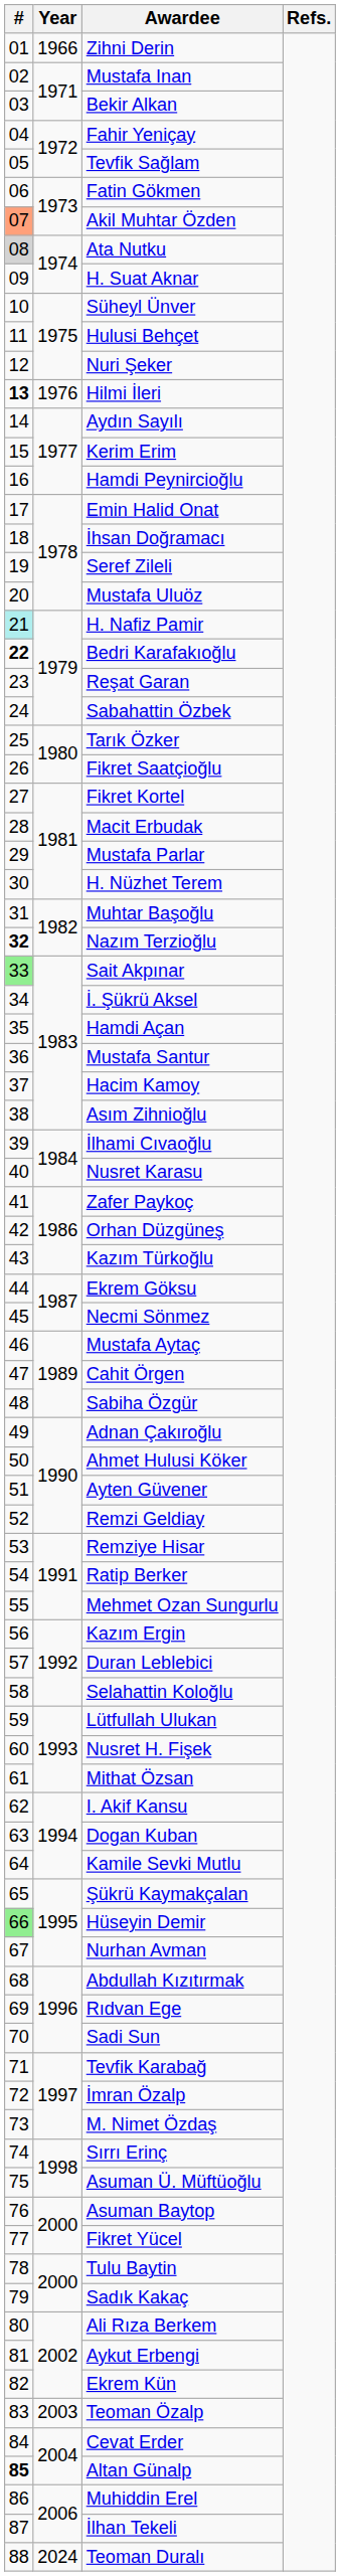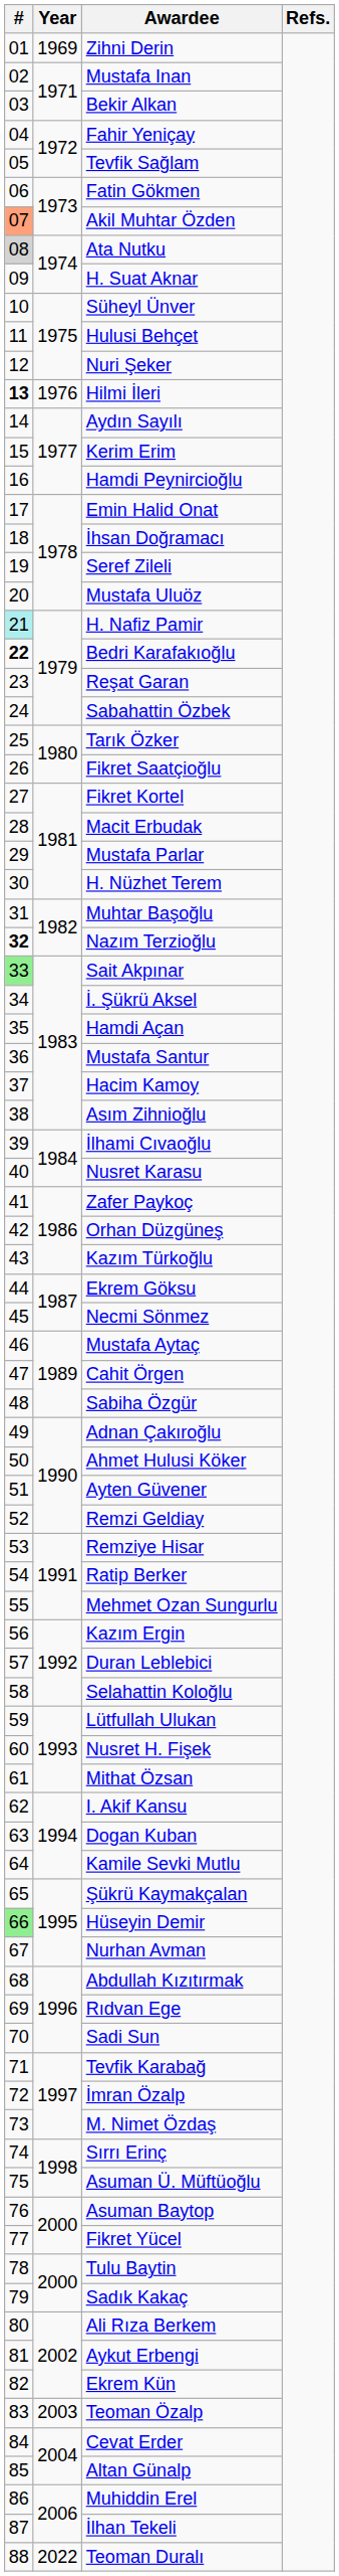 <table class="wikitable sortable plainrowheaders">
 <tr>
 <th scope="col">#</th>
 <th scope="col">Year</th>
 <th scope="col">Awardee</th>
 <th scope="col">Refs.</th>
 </tr>
 <tr>
 <td>01</td>
-<td>1966</td>
+<td>1969</td>
 <td><a href='#'>Zihni Derin</a></td>
 <td rowspan="88"></td>
 </tr>
 <tr>
 <td>02</td>
 <td rowspan="2">1971</td>
 <td><a href='#'>Mustafa Inan</a></td>
 </tr>
 <tr>
 <td>03</td>
 <td><a href='#'>Bekir Alkan</a></td>
 </tr>
 <tr>
 <td>04</td>
 <td rowspan="2">1972</td>
 <td><a href='#'>Fahir Yeniçay</a></td>
 </tr>
 <tr>
 <td>05</td>
 <td><a href='#'>Tevfik Sağlam</a></td>
 </tr>
 <tr>
 <td>06</td>
 <td rowspan="2">1973</td>
 <td><a href='#'>Fatin Gökmen</a></td>
 </tr>
 <tr>
 <td style="background: lightsalmon;">07</td>
 <td><a href='#'>Akil Muhtar Özden</a></td>
 </tr>
 <tr>
 <td style="background: lightgrey;">08</td>
 <td rowspan="2">1974</td>
 <td><a href='#'>Ata Nutku</a></td>
 </tr>
 <tr>
 <td>09</td>
 <td><a href='#'>H. Suat Aknar</a></td>
 </tr>
 <tr>
 <td>10</td>
 <td rowspan="3">1975</td>
 <td><a href='#'>Süheyl Ünver</a></td>
 </tr>
 <tr>
 <td>11</td>
 <td><a href='#'>Hulusi Behçet</a></td>
 </tr>
 <tr>
 <td>12</td>
 <td><a href='#'>Nuri Şeker</a></td>
 </tr>
 <tr>
 <td><strong>13</strong></td>
 <td>1976</td>
 <td><a href='#'>Hilmi İleri</a></td>
 </tr>
 <tr>
 <td>14</td>
 <td rowspan="3">1977</td>
 <td><a href='#'>Aydın Sayılı</a></td>
 </tr>
 <tr>
 <td>15</td>
 <td><a href='#'>Kerim Erim</a></td>
 </tr>
 <tr>
 <td>16</td>
 <td><a href='#'>Hamdi Peynircioğlu</a></td>
 </tr>
 <tr>
 <td>17</td>
 <td rowspan="4">1978</td>
 <td><a href='#'>Emin Halid Onat</a></td>
 </tr>
 <tr>
 <td>18</td>
 <td><a href='#'>İhsan Doğramacı</a></td>
 </tr>
 <tr>
 <td>19</td>
 <td><a href='#'>Seref Zileli</a></td>
 </tr>
 <tr>
 <td>20</td>
 <td><a href='#'>Mustafa Uluöz</a></td>
 </tr>
 <tr>
 <td style="background: paleturquoise;">21</td>
 <td rowspan="4">1979</td>
 <td><a href='#'>H. Nafiz Pamir</a></td>
 </tr>
 <tr>
 <td><strong>22</strong></td>
 <td><a href='#'>Bedri Karafakıoğlu</a></td>
 </tr>
 <tr>
 <td>23</td>
 <td><a href='#'>Reşat Garan</a></td>
 </tr>
 <tr>
 <td>24</td>
 <td><a href='#'>Sabahattin Özbek</a></td>
 </tr>
 <tr>
 <td>25</td>
 <td rowspan="2">1980</td>
 <td><a href='#'>Tarık Özker</a></td>
 </tr>
 <tr>
 <td>26</td>
 <td><a href='#'>Fikret Saatçioğlu</a></td>
 </tr>
 <tr>
 <td>27</td>
 <td rowspan="4">1981</td>
 <td><a href='#'>Fikret Kortel</a></td>
 </tr>
 <tr>
 <td>28</td>
 <td><a href='#'>Macit Erbudak</a></td>
 </tr>
 <tr>
 <td>29</td>
 <td><a href='#'>Mustafa Parlar</a></td>
 </tr>
 <tr>
 <td>30</td>
 <td><a href='#'>H. Nüzhet Terem</a></td>
 </tr>
 <tr>
 <td>31</td>
 <td rowspan="2">1982</td>
 <td><a href='#'>Muhtar Başoğlu</a></td>
 </tr>
 <tr>
 <td><strong>32</strong></td>
 <td><a href='#'>Nazım Terzioğlu</a></td>
 </tr>
 <tr>
 <td style="background: lightgreen;">33</td>
 <td rowspan="6">1983</td>
 <td><a href='#'>Sait Akpınar</a></td>
 </tr>
 <tr>
 <td>34</td>
 <td><a href='#'>İ. Şükrü Aksel</a></td>
 </tr>
 <tr>
 <td>35</td>
 <td><a href='#'>Hamdi Açan</a></td>
 </tr>
 <tr>
 <td>36</td>
 <td><a href='#'>Mustafa Santur</a></td>
 </tr>
 <tr>
 <td>37</td>
 <td><a href='#'>Hacim Kamoy</a></td>
 </tr>
 <tr>
 <td>38</td>
 <td><a href='#'>Asım Zihnioğlu</a></td>
 </tr>
 <tr>
 <td>39</td>
 <td rowspan="2">1984</td>
 <td><a href='#'>İlhami Cıvaoğlu</a></td>
 </tr>
 <tr>
 <td>40</td>
 <td><a href='#'>Nusret Karasu</a></td>
 </tr>
 <tr>
 <td>41</td>
 <td rowspan="3">1986</td>
 <td><a href='#'>Zafer Paykoç</a></td>
 </tr>
 <tr>
 <td>42</td>
 <td><a href='#'>Orhan Düzgüneş</a></td>
 </tr>
 <tr>
 <td>43</td>
 <td><a href='#'>Kazım Türkoğlu</a></td>
 </tr>
 <tr>
 <td>44</td>
 <td rowspan="2">1987</td>
 <td><a href='#'>Ekrem Göksu</a></td>
 </tr>
 <tr>
 <td>45</td>
 <td><a href='#'>Necmi Sönmez</a></td>
 </tr>
 <tr>
 <td>46</td>
 <td rowspan="3">1989</td>
 <td><a href='#'>Mustafa Aytaç</a></td>
 </tr>
 <tr>
 <td>47</td>
 <td><a href='#'>Cahit Örgen</a></td>
 </tr>
 <tr>
 <td>48</td>
 <td><a href='#'>Sabiha Özgür</a></td>
 </tr>
 <tr>
 <td>49</td>
 <td rowspan="4">1990</td>
 <td><a href='#'>Adnan Çakıroğlu</a></td>
 </tr>
 <tr>
 <td>50</td>
 <td><a href='#'>Ahmet Hulusi Köker</a></td>
 </tr>
 <tr>
 <td>51</td>
 <td><a href='#'>Ayten Güvener</a></td>
 </tr>
 <tr>
 <td>52</td>
 <td><a href='#'>Remzi Geldiay</a></td>
 </tr>
 <tr>
 <td>53</td>
 <td rowspan="3">1991</td>
 <td><a href='#'>Remziye Hisar</a></td>
 </tr>
 <tr>
 <td>54</td>
 <td><a href='#'>Ratip Berker</a></td>
 </tr>
 <tr>
 <td>55</td>
 <td><a href='#'>Mehmet Ozan Sungurlu</a></td>
 </tr>
 <tr>
 <td>56</td>
 <td rowspan="3">1992</td>
 <td><a href='#'>Kazım Ergin</a></td>
 </tr>
 <tr>
 <td>57</td>
 <td><a href='#'>Duran Leblebici</a></td>
 </tr>
 <tr>
 <td>58</td>
 <td><a href='#'>Selahattin Koloğlu</a></td>
 </tr>
 <tr>
 <td>59</td>
 <td rowspan="3">1993</td>
 <td><a href='#'>Lütfullah Ulukan</a></td>
 </tr>
 <tr>
 <td>60</td>
 <td><a href='#'>Nusret H. Fişek</a></td>
 </tr>
 <tr>
 <td>61</td>
 <td><a href='#'>Mithat Özsan</a></td>
 </tr>
 <tr>
 <td>62</td>
 <td rowspan="3">1994</td>
 <td><a href='#'>I. Akif Kansu</a></td>
 </tr>
 <tr>
 <td>63</td>
 <td><a href='#'>Dogan Kuban</a></td>
 </tr>
 <tr>
 <td>64</td>
 <td><a href='#'>Kamile Sevki Mutlu</a></td>
 </tr>
 <tr>
 <td>65</td>
 <td rowspan="3">1995</td>
 <td><a href='#'>Şükrü Kaymakçalan</a></td>
 </tr>
 <tr>
 <td style="background: lightgreen;">66</td>
 <td><a href='#'>Hüseyin Demir</a></td>
 </tr>
 <tr>
 <td>67</td>
 <td><a href='#'>Nurhan Avman</a></td>
 </tr>
 <tr>
 <td>68</td>
 <td rowspan="3">1996</td>
 <td><a href='#'>Abdullah Kızıtırmak</a></td>
 </tr>
 <tr>
 <td>69</td>
 <td><a href='#'>Rıdvan Ege</a></td>
 </tr>
 <tr>
 <td>70</td>
 <td><a href='#'>Sadi Sun</a></td>
 </tr>
 <tr>
 <td>71</td>
 <td rowspan="3">1997</td>
 <td><a href='#'>Tevfik Karabağ</a></td>
 </tr>
 <tr>
 <td>72</td>
 <td><a href='#'>İmran Özalp</a></td>
 </tr>
 <tr>
 <td>73</td>
 <td><a href='#'>M. Nimet Özdaş</a></td>
 </tr>
 <tr>
 <td>74</td>
 <td rowspan="2">1998</td>
 <td><a href='#'>Sırrı Erinç</a></td>
 </tr>
 <tr>
 <td>75</td>
 <td><a href='#'>Asuman Ü. Müftüoğlu</a></td>
 </tr>
 <tr>
 <td>76</td>
 <td rowspan="2">2000</td>
 <td><a href='#'>Asuman Baytop</a></td>
 </tr>
 <tr>
 <td>77</td>
 <td><a href='#'>Fikret Yücel</a></td>
 </tr>
 <tr>
 <td>78</td>
 <td rowspan="2">2000</td>
 <td><a href='#'>Tulu Baytin</a></td>
 </tr>
 <tr>
 <td>79</td>
 <td><a href='#'>Sadık Kakaç</a></td>
 </tr>
 <tr>
 <td>80</td>
 <td rowspan="3">2002</td>
 <td><a href='#'>Ali Rıza Berkem</a></td>
 </tr>
 <tr>
 <td>81</td>
 <td><a href='#'>Aykut Erbengi</a></td>
 </tr>
 <tr>
 <td>82</td>
 <td><a href='#'>Ekrem Kün</a></td>
 </tr>
 <tr>
 <td>83</td>
 <td>2003</td>
 <td><a href='#'>Teoman Özalp</a></td>
 </tr>
 <tr>
 <td>84</td>
 <td rowspan="2">2004</td>
 <td><a href='#'>Cevat Erder</a></td>
 </tr>
 <tr>
-<td><strong>85</strong></td>
+<td>85</td>
 <td><a href='#'>Altan Günalp</a></td>
 </tr>
 <tr>
 <td>86</td>
 <td rowspan="2">2006</td>
 <td><a href='#'>Muhiddin Erel</a></td>
 </tr>
 <tr>
 <td>87</td>
 <td><a href='#'>İlhan Tekeli</a></td>
 </tr>
 <tr>
 <td>88</td>
-<td>2024</td>
+<td>2022</td>
 <td><a href='#'>Teoman Duralı</a></td>
 </tr>
 </table>
